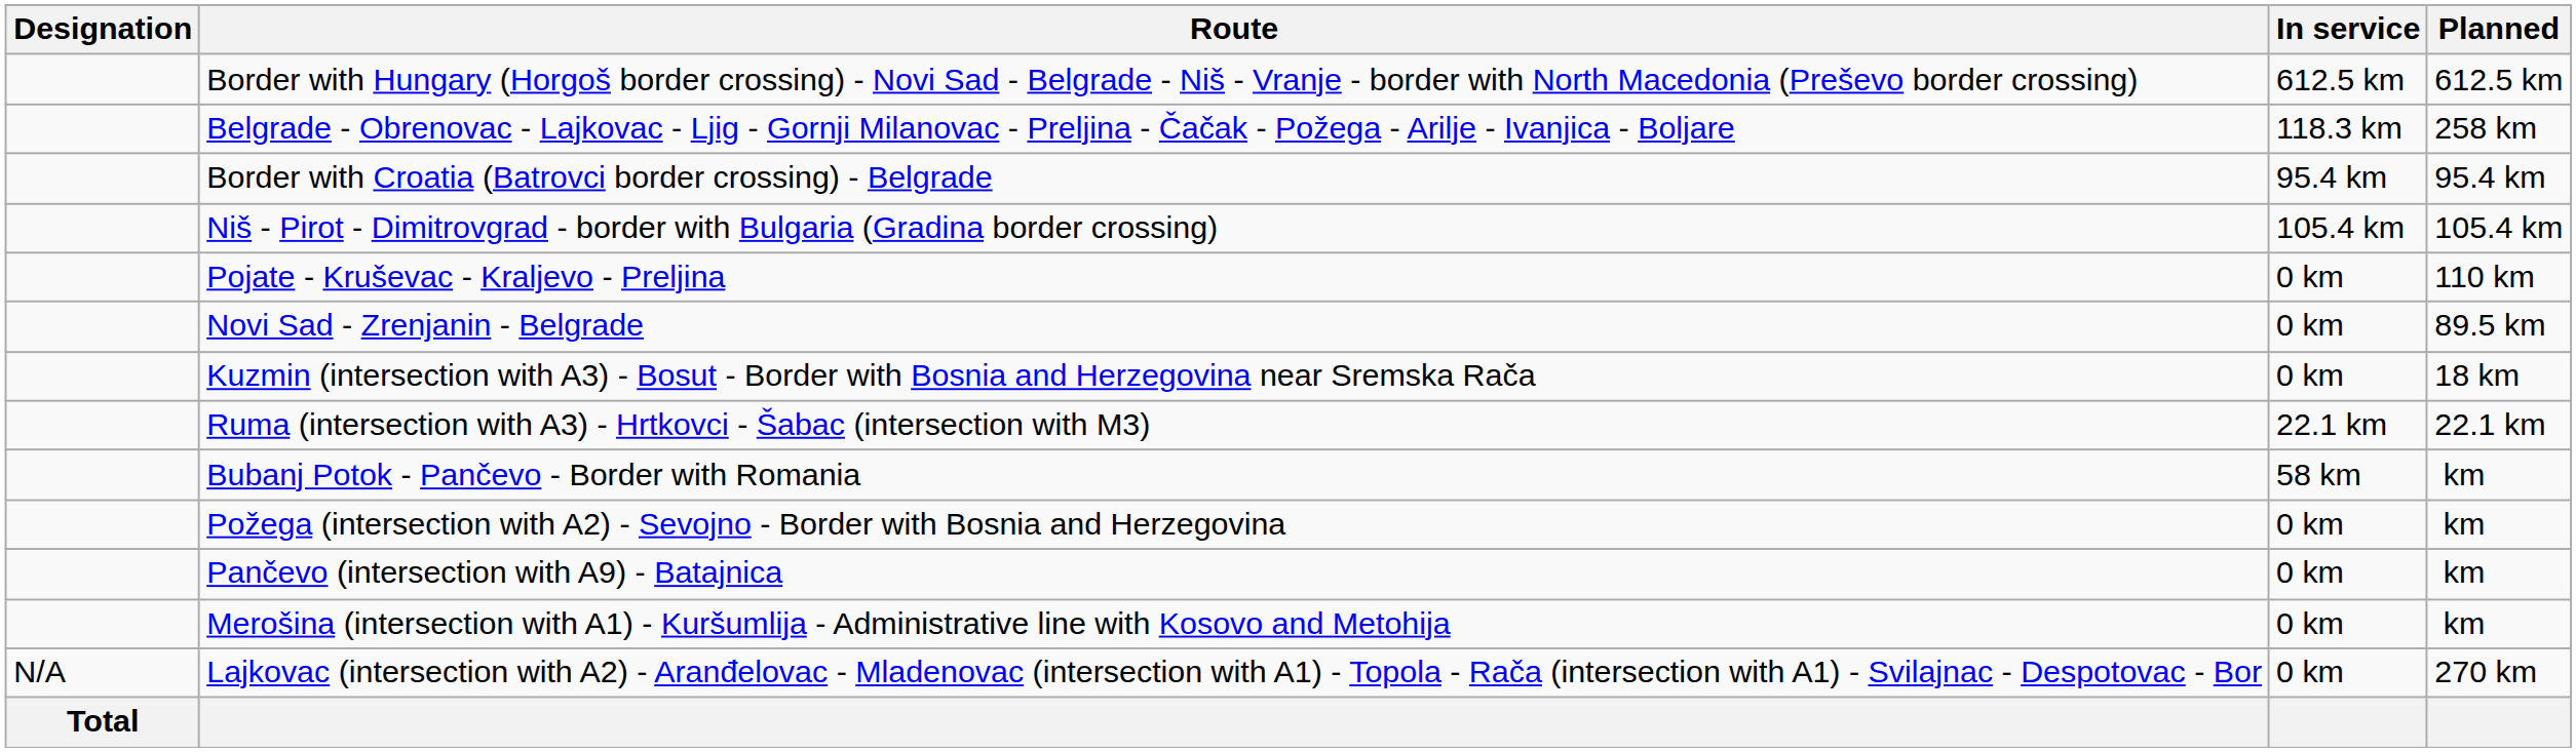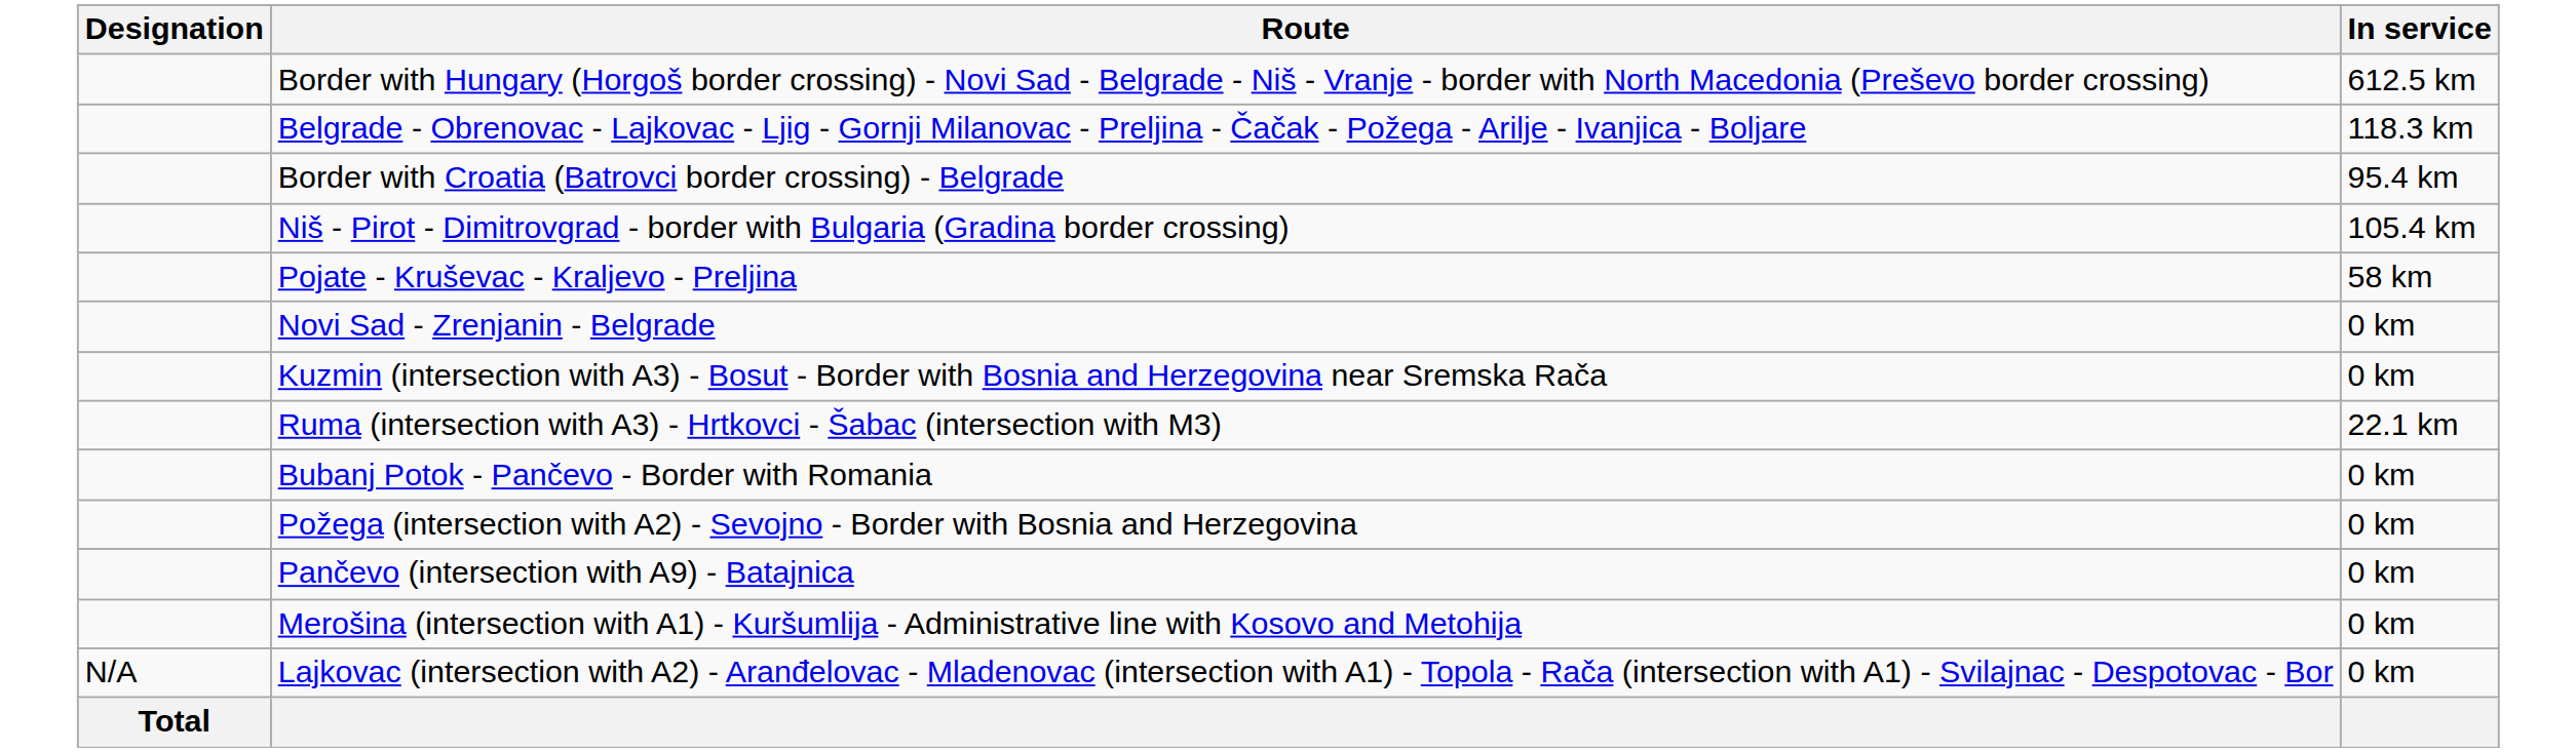 <table class="wikitable" style="margin:auto;">
 <tr>
 <th>Designation</th>
 <th>Route</th>
 <th>In service</th>
-<th>Planned</th>
 </tr>
 <tr>
 <td></td>
 <td>Border with <a href='#'>Hungary</a> (<a href='#'>Horgoš</a> border crossing) - <a href='#'>Novi Sad</a> - <a href='#'>Belgrade</a> - <a href='#'>Niš</a> - <a href='#'>Vranje</a> - border with <a href='#'>North Macedonia</a> (<a href='#'>Preševo</a> border crossing)</td>
-<td>612.5 km</td>
 <td>612.5 km</td>
 </tr>
 <tr>
 <td></td>
 <td><a href='#'>Belgrade</a> - <a href='#'>Obrenovac</a> - <a href='#'>Lajkovac</a> - <a href='#'>Ljig</a> - <a href='#'>Gornji Milanovac</a> - <a href='#'>Preljina</a> - <a href='#'>Čačak</a> - <a href='#'>Požega</a> - <a href='#'>Arilje</a> - <a href='#'>Ivanjica</a> - <a href='#'>Boljare</a></td>
 <td>118.3 km</td>
-<td>258 km</td>
 </tr>
 <tr>
 <td></td>
 <td>Border with <a href='#'>Croatia</a> (<a href='#'>Batrovci</a> border crossing) - <a href='#'>Belgrade</a></td>
-<td>95.4 km</td>
 <td>95.4 km</td>
 </tr>
 <tr>
 <td></td>
 <td><a href='#'>Niš</a> - <a href='#'>Pirot</a> - <a href='#'>Dimitrovgrad</a> - border with <a href='#'>Bulgaria</a> (<a href='#'>Gradina</a> border crossing)</td>
 <td>105.4 km</td>
-<td>105.4 km</td>
 </tr>
 <tr>
 <td></td>
 <td><a href='#'>Pojate</a> - <a href='#'>Kruševac</a> - <a href='#'>Kraljevo</a> - <a href='#'>Preljina</a></td>
-<td>0 km</td>
-<td>110 km</td>
+<td>58 km</td>
 </tr>
 <tr>
 <td></td>
 <td><a href='#'>Novi Sad</a> - <a href='#'>Zrenjanin</a> - <a href='#'>Belgrade</a></td>
 <td>0 km</td>
-<td>89.5 km</td>
 </tr>
 <tr>
 <td></td>
 <td><a href='#'>Kuzmin</a> (intersection with A3) - <a href='#'>Bosut</a> - Border with <a href='#'>Bosnia and Herzegovina</a> near Sremska Rača</td>
 <td>0 km</td>
-<td>18 km</td>
 </tr>
 <tr>
 <td></td>
 <td><a href='#'>Ruma</a> (intersection with A3) - <a href='#'>Hrtkovci</a> - <a href='#'>Šabac</a> (intersection with M3)</td>
 <td>22.1 km</td>
-<td>22.1 km</td>
 </tr>
 <tr>
 <td></td>
 <td><a href='#'>Bubanj Potok</a> - <a href='#'>Pančevo</a> - Border with Romania</td>
-<td>58 km</td>
-<td> km</td>
+<td>0 km</td>
 </tr>
 <tr>
 <td></td>
 <td><a href='#'>Požega</a> (intersection with A2)  - <a href='#'>Sevojno</a> - Border with Bosnia and Herzegovina</td>
 <td>0 km</td>
-<td> km</td>
 </tr>
 <tr>
 <td></td>
 <td><a href='#'>Pančevo</a> (intersection with A9) - <a href='#'>Batajnica</a></td>
 <td>0 km</td>
-<td> km</td>
 </tr>
 <tr>
 <td></td>
 <td><a href='#'>Merošina</a> (intersection with A1) - <a href='#'>Kuršumlija</a> - Administrative line with <a href='#'>Kosovo and Metohija</a></td>
 <td>0 km</td>
-<td> km</td>
 </tr>
 <tr>
 <td>N/A</td>
 <td><a href='#'>Lajkovac</a> (intersection with A2) - <a href='#'>Aranđelovac</a> - <a href='#'>Mladenovac</a> (intersection with A1) - <a href='#'>Topola</a> - <a href='#'>Rača</a> (intersection with A1) - <a href='#'>Svilajnac</a> - <a href='#'>Despotovac</a> - <a href='#'>Bor</a></td>
 <td>0 km</td>
-<td>270 km</td>
 </tr>
 <tr>
 <th><strong>Total</strong></th>
 <th></th>
 <th></th>
-<th></th>
 </tr>
 </table>
